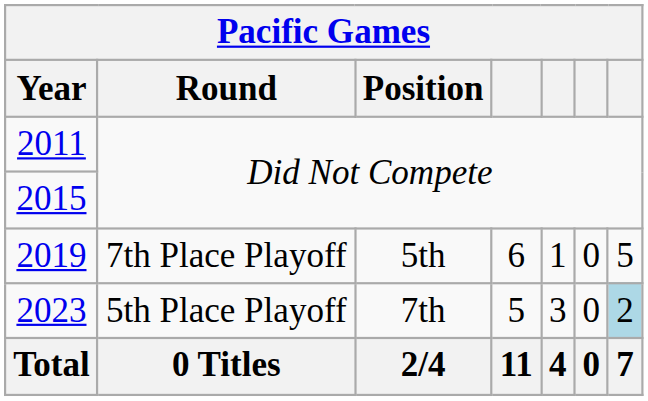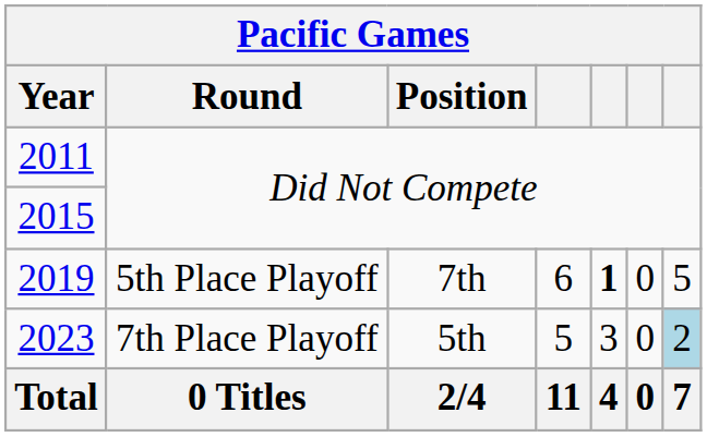 <table class="wikitable" style="text-align: center;">
 <tr>
 <th colspan="7"><a href='#'>Pacific Games</a></th>
 </tr>
 <tr>
 <th>Year</th>
 <th>Round</th>
 <th>Position</th>
 <th></th>
 <th></th>
 <th></th>
 <th></th>
 </tr>
 <tr>
 <td> <a href='#'>2011</a></td>
 <td colspan="6" rowspan="2"><em>Did Not Compete</em></td>
 </tr>
 <tr>
 <td> <a href='#'>2015</a></td>
 </tr>
 <tr>
 <td> <a href='#'>2019</a></td>
-<td>7th Place Playoff</td>
-<td>5th</td>
+<td>5th Place Playoff</td>
+<td>7th</td>
 <td>6</td>
-<td>1</td>
+<td><strong>1</strong></td>
 <td>0</td>
 <td>5</td>
 </tr>
 <tr>
 <td> <a href='#'>2023</a></td>
-<td>5th Place Playoff</td>
-<td>7th</td>
+<td>7th Place Playoff</td>
+<td>5th</td>
 <td>5</td>
 <td>3</td>
 <td>0</td>
 <td style="background: lightblue;">2</td>
 </tr>
 <tr>
 <th>Total</th>
 <th>0 Titles</th>
 <th>2/4</th>
 <th>11</th>
 <th>4</th>
 <th>0</th>
 <th>7</th>
 </tr>
 </table>
